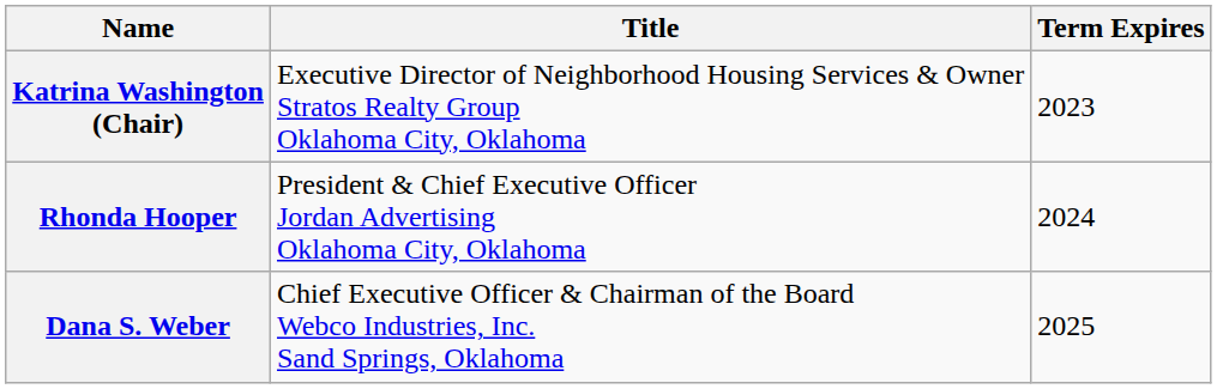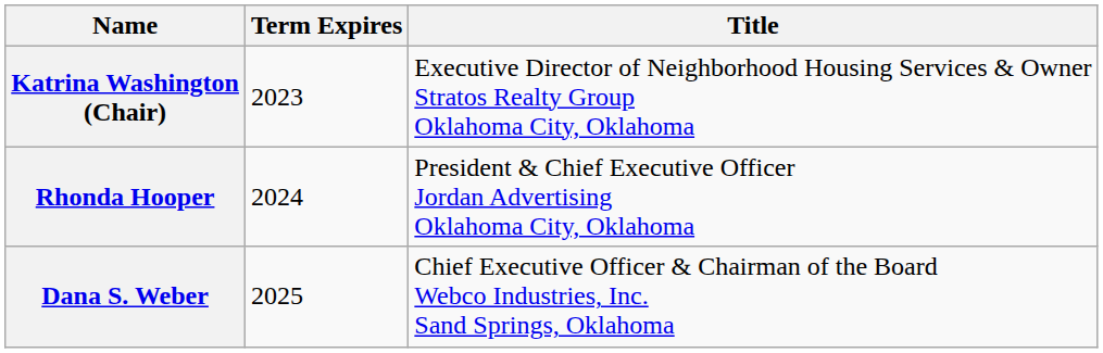 <table class="wikitable sortable">
 <tr>
 <th>Name</th>
+<th>Term Expires</th>
 <th>Title</th>
-<th>Term Expires</th>
 </tr>
 <tr>
 <th><a href='#'>Katrina Washington</a><br>(Chair)</th>
+<td>2023</td>
 <td>Executive Director of Neighborhood Housing Services & Owner<br><a href='#'>Stratos Realty Group</a><br><a href='#'>Oklahoma City, Oklahoma</a></td>
-<td>2023</td>
 </tr>
 <tr>
 <th><a href='#'>Rhonda Hooper</a></th>
+<td>2024</td>
 <td>President & Chief Executive Officer<br><a href='#'>Jordan Advertising</a><br><a href='#'>Oklahoma City, Oklahoma</a></td>
-<td>2024</td>
 </tr>
 <tr>
 <th><a href='#'>Dana S. Weber</a></th>
+<td>2025</td>
 <td>Chief Executive Officer & Chairman of the Board<br><a href='#'>Webco Industries, Inc.</a><br><a href='#'>Sand Springs, Oklahoma</a></td>
-<td>2025</td>
 </tr>
 </table>
